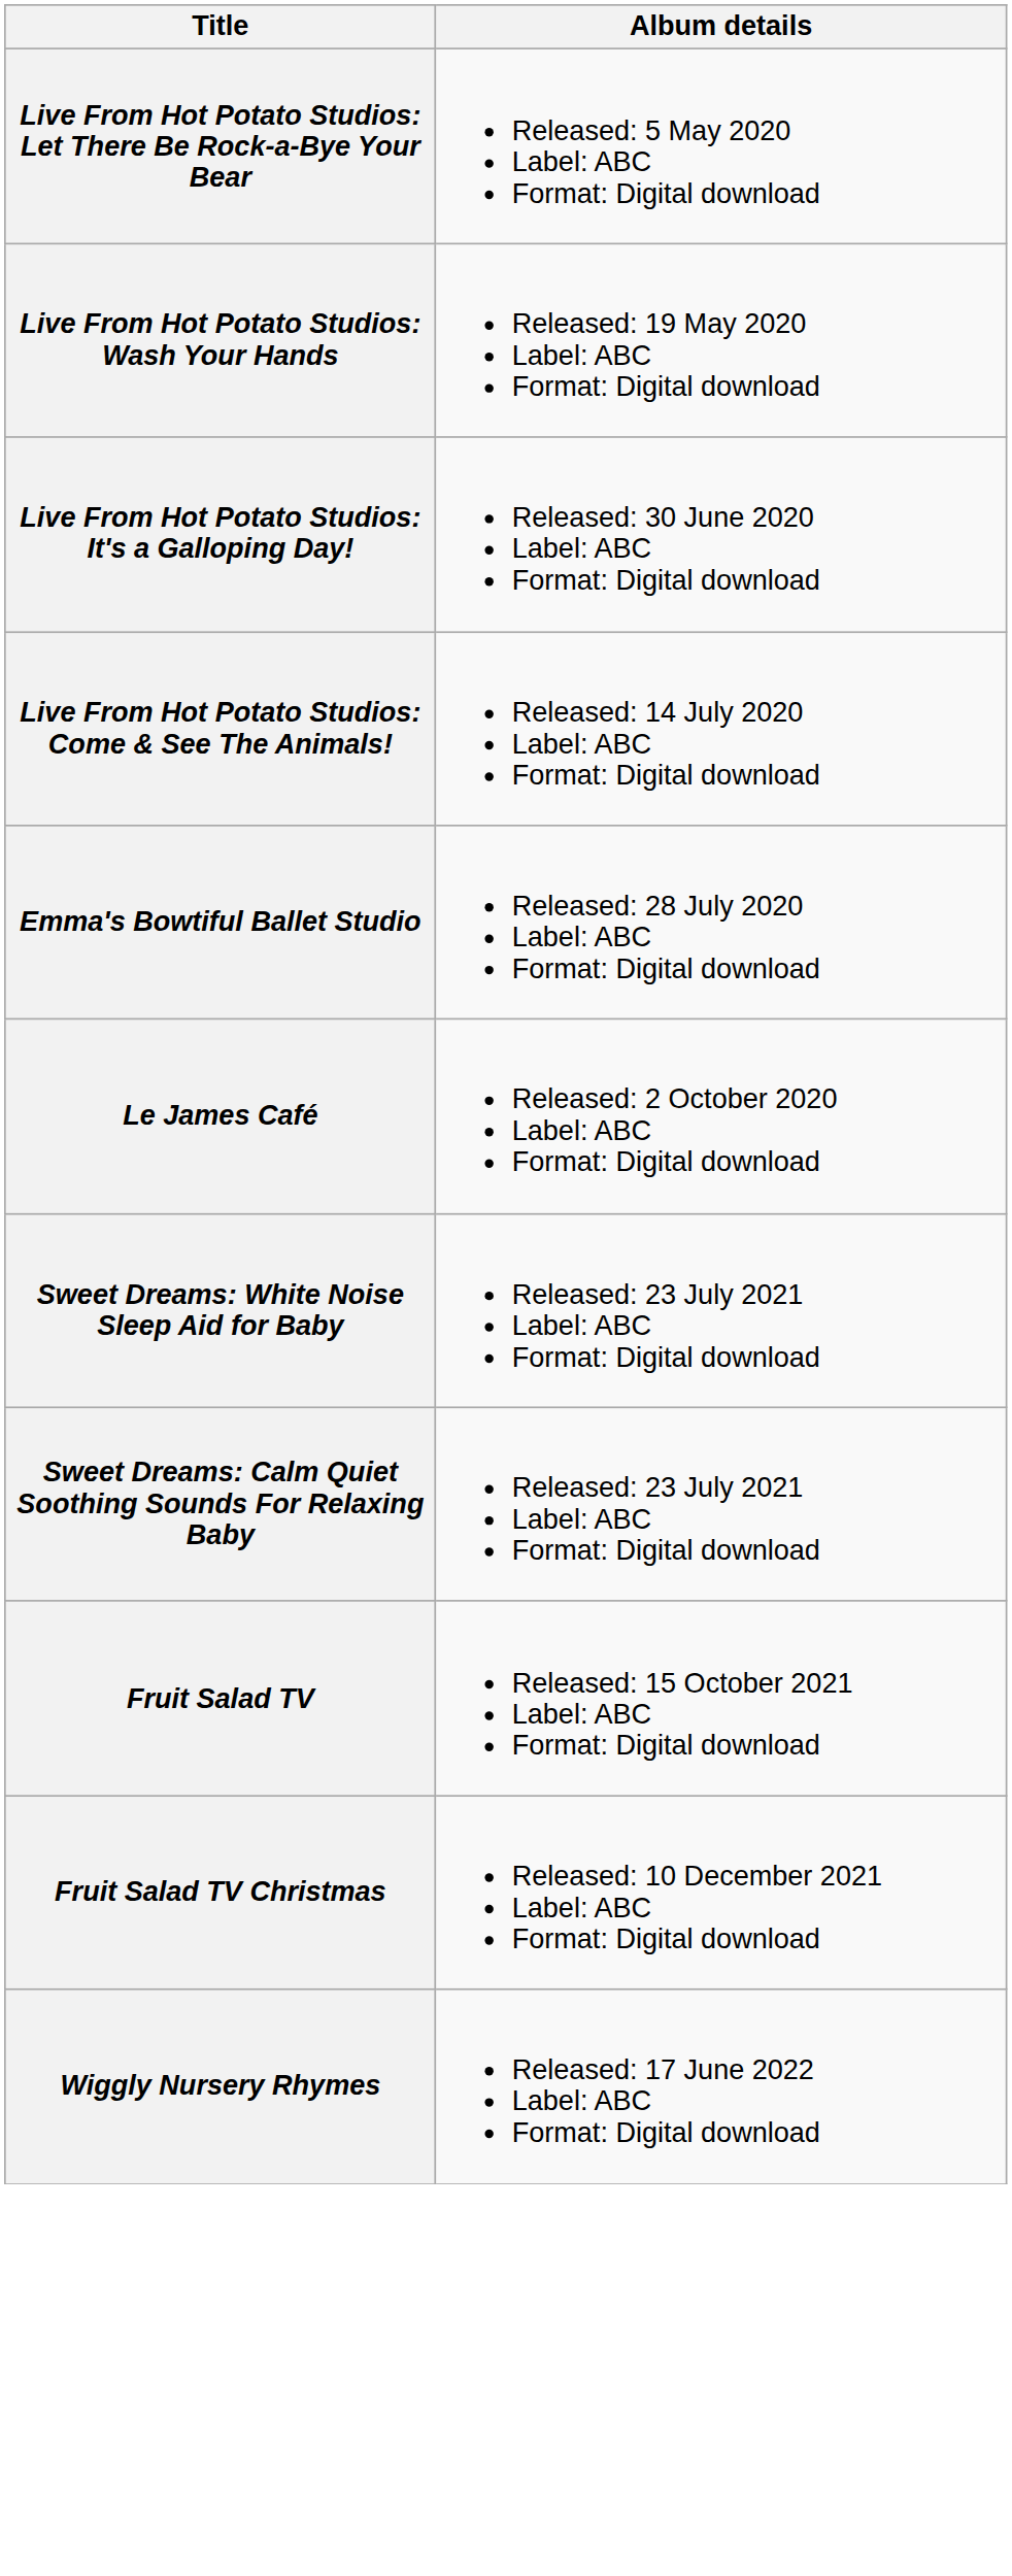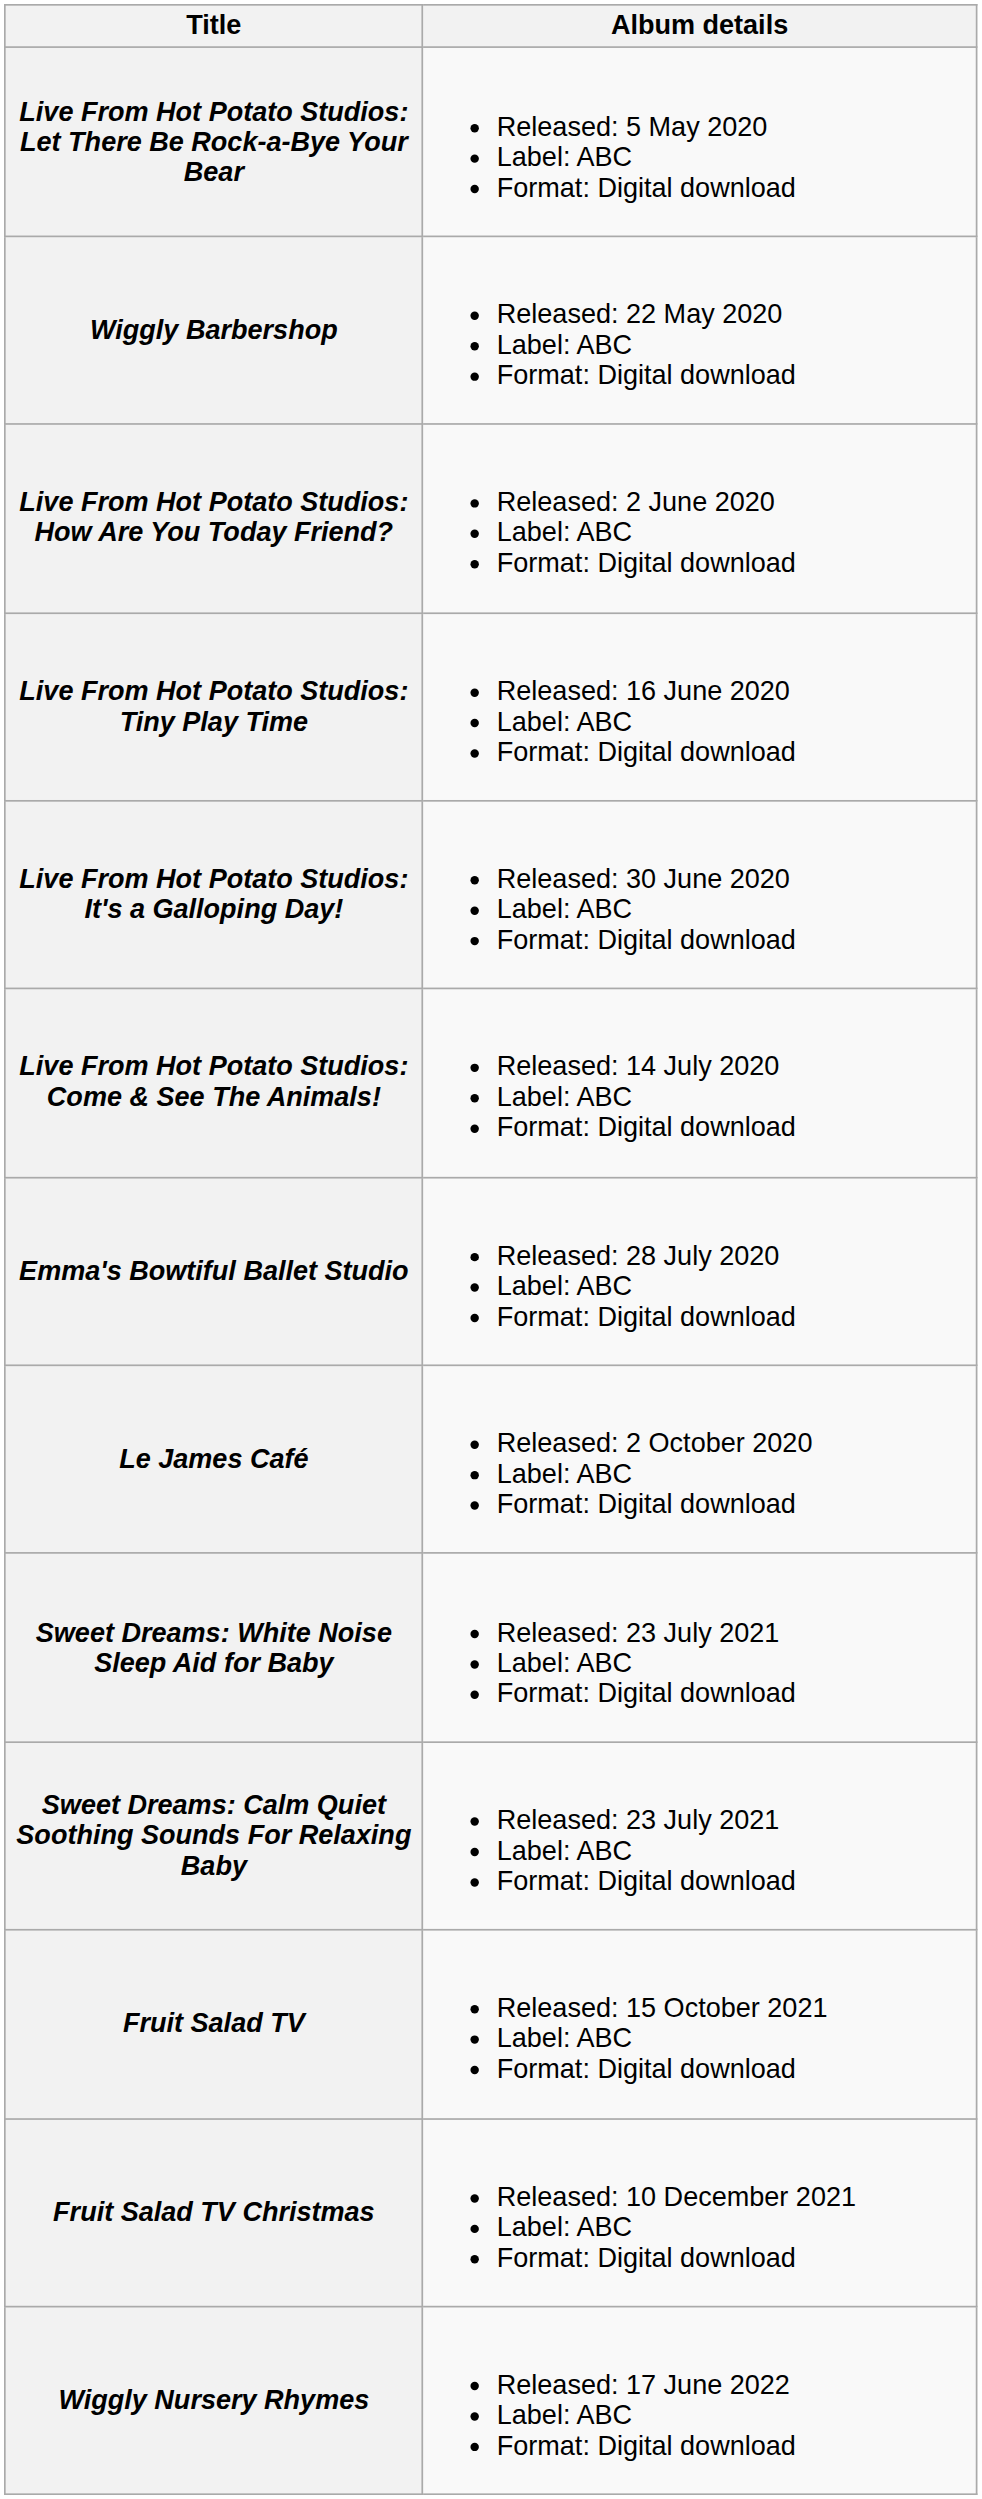 <table class="wikitable plainrowheaders">
 <tr>
 <th scope="col" style="width:15em;">Title</th>
 <th scope="col" style="width:20em;">Album details</th>
 </tr>
 <tr>
 <th scope="row"><em>Live From Hot Potato Studios: Let There Be Rock-a-Bye Your Bear</em></th>
 <td><br><ul><li>Released: 5 May 2020</li><li>Label: ABC</li><li>Format: Digital download</li></ul></td>
 </tr>
 <tr>
-<th scope="row"><em>Live From Hot Potato Studios: Wash Your Hands</em></th>
-<td><br><ul><li>Released: 19 May 2020</li><li>Label: ABC</li><li>Format: Digital download</li></ul></td>
+<th scope="row"><em>Wiggly Barbershop</em></th>
+<td><br><ul><li>Released: 22 May 2020</li><li>Label: ABC</li><li>Format: Digital download</li></ul></td>
+</tr>
+<tr>
+<th scope="row"><em>Live From Hot Potato Studios: How Are You Today Friend?</em></th>
+<td><br><ul><li>Released: 2 June 2020</li><li>Label: ABC</li><li>Format: Digital download</li></ul></td>
+</tr>
+<tr>
+<th scope="row"><em>Live From Hot Potato Studios: Tiny Play Time</em></th>
+<td><br><ul><li>Released: 16 June 2020</li><li>Label: ABC</li><li>Format: Digital download</li></ul></td>
 </tr>
 <tr>
 <th scope="row"><em>Live From Hot Potato Studios: It's a Galloping Day!</em></th>
 <td><br><ul><li>Released: 30 June 2020</li><li>Label: ABC</li><li>Format: Digital download</li></ul></td>
 </tr>
 <tr>
 <th scope="row"><em>Live From Hot Potato Studios: Come & See The Animals!</em></th>
 <td><br><ul><li>Released: 14 July 2020</li><li>Label: ABC</li><li>Format: Digital download</li></ul></td>
 </tr>
 <tr>
 <th scope="row"><em>Emma's Bowtiful Ballet Studio</em></th>
 <td><br><ul><li>Released: 28 July 2020</li><li>Label: ABC</li><li>Format: Digital download</li></ul></td>
 </tr>
 <tr>
 <th scope="row"><em>Le James Café</em></th>
 <td><br><ul><li>Released: 2 October 2020</li><li>Label: ABC</li><li>Format: Digital download</li></ul></td>
 </tr>
 <tr>
 <th scope="row"><em>Sweet Dreams: White Noise Sleep Aid for Baby</em></th>
 <td><br><ul><li>Released: 23 July 2021</li><li>Label: ABC</li><li>Format: Digital download</li></ul></td>
 </tr>
 <tr>
 <th scope="row"><em>Sweet Dreams: Calm Quiet Soothing Sounds For Relaxing Baby</em></th>
 <td><br><ul><li>Released: 23 July 2021</li><li>Label: ABC</li><li>Format: Digital download</li></ul></td>
 </tr>
 <tr>
 <th scope="row"><em>Fruit Salad TV</em></th>
 <td><br><ul><li>Released: 15 October 2021</li><li>Label: ABC</li><li>Format: Digital download</li></ul></td>
 </tr>
 <tr>
 <th scope="row"><em>Fruit Salad TV Christmas</em></th>
 <td><br><ul><li>Released: 10 December 2021</li><li>Label: ABC</li><li>Format: Digital download</li></ul></td>
 </tr>
 <tr>
 <th scope="row"><em>Wiggly Nursery Rhymes</em></th>
 <td><br><ul><li>Released: 17 June 2022</li><li>Label: ABC</li><li>Format: Digital download</li></ul></td>
 </tr>
 </table>
